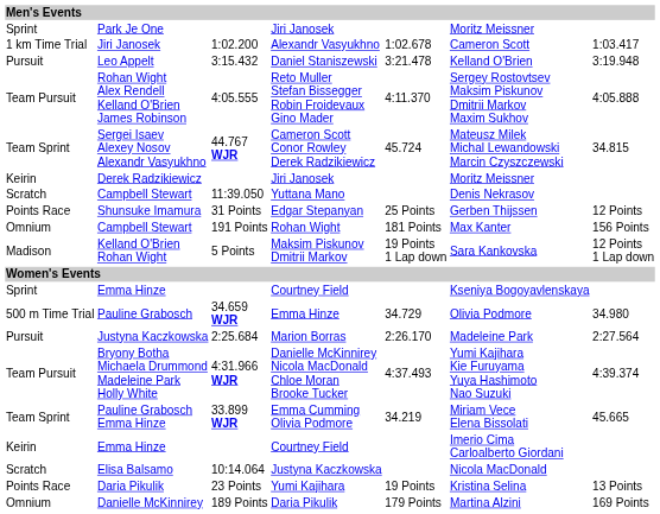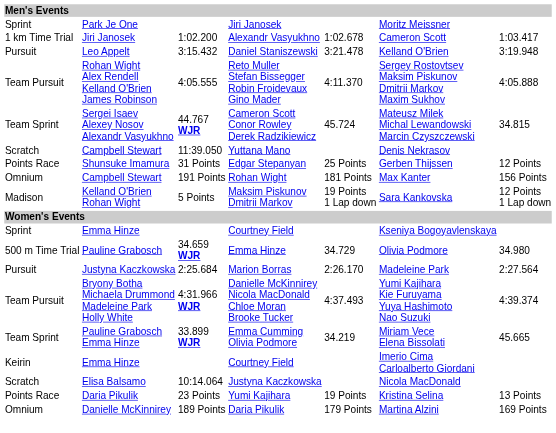 <table>
 <tr bgcolor="#cccccc">
 <td colspan=7><strong>Men's Events</strong></td>
 </tr>
 <tr>
 <td>Sprint<br></td>
 <td><a href='#'>Park Je One</a><br><small></small></td>
 <td></td>
 <td><a href='#'>Jiri Janosek</a><br><small></small></td>
 <td></td>
 <td><a href='#'>Moritz Meissner</a><br><small></small></td>
 <td></td>
 </tr>
 <tr>
 <td>1 km Time Trial<br></td>
 <td><a href='#'>Jiri Janosek</a><br><small></small></td>
 <td>1:02.200</td>
 <td><a href='#'>Alexandr Vasyukhno</a><br><small></small></td>
 <td>1:02.678</td>
 <td><a href='#'>Cameron Scott</a><br><small></small></td>
 <td>1:03.417</td>
 </tr>
 <tr>
 <td>Pursuit<br></td>
 <td><a href='#'>Leo Appelt</a><br><small></small></td>
 <td>3:15.432</td>
 <td><a href='#'>Daniel Staniszewski</a><br><small></small></td>
 <td>3:21.478</td>
 <td><a href='#'>Kelland O'Brien</a><br><small></small></td>
 <td>3:19.948</td>
 </tr>
 <tr>
 <td>Team Pursuit<br></td>
 <td><a href='#'>Rohan Wight</a><br><a href='#'>Alex Rendell</a><br><a href='#'>Kelland O'Brien</a><br><a href='#'>James Robinson</a><br><small></small></td>
 <td>4:05.555</td>
 <td><a href='#'>Reto Muller</a><br><a href='#'>Stefan Bissegger</a><br><a href='#'>Robin Froidevaux</a><br><a href='#'>Gino Mader</a><br><small></small></td>
 <td>4:11.370</td>
 <td><a href='#'>Sergey Rostovtsev</a><br><a href='#'>Maksim Piskunov</a><br><a href='#'>Dmitrii Markov</a><br><a href='#'>Maxim Sukhov</a><br><small></small></td>
 <td>4:05.888</td>
 </tr>
 <tr>
 <td>Team Sprint<br></td>
 <td><a href='#'>Sergei Isaev</a><br><a href='#'>Alexey Nosov</a><br><a href='#'>Alexandr Vasyukhno</a><br><small></small></td>
 <td>44.767<br><strong><a href='#'>WJR</a></strong></td>
 <td><a href='#'>Cameron Scott</a><br><a href='#'>Conor Rowley</a><br><a href='#'>Derek Radzikiewicz</a><br><small></small></td>
 <td>45.724</td>
 <td><a href='#'>Mateusz Milek</a><br><a href='#'>Michal Lewandowski</a><br><a href='#'>Marcin Czyszczewski</a><br><small></small></td>
 <td>34.815</td>
-</tr>
-<tr>
-<td>Keirin<br></td>
-<td><a href='#'>Derek Radzikiewicz</a><br><small></small></td>
-<td></td>
-<td><a href='#'>Jiri Janosek</a><br><small></small></td>
-<td></td>
-<td><a href='#'>Moritz Meissner</a><br><small></small></td>
-<td></td>
 </tr>
 <tr>
 <td>Scratch<br></td>
 <td><a href='#'>Campbell Stewart</a><br><small></small></td>
 <td>11:39.050</td>
 <td><a href='#'>Yuttana Mano</a><br><small></small></td>
 <td></td>
 <td><a href='#'>Denis Nekrasov</a><br><small></small></td>
 <td></td>
 </tr>
 <tr>
 <td>Points Race<br></td>
 <td><a href='#'>Shunsuke Imamura</a><br><small></small></td>
 <td>31 Points</td>
 <td><a href='#'>Edgar Stepanyan</a><br><small></small></td>
 <td>25 Points</td>
 <td><a href='#'>Gerben Thijssen</a><br><small></small></td>
 <td>12 Points</td>
 </tr>
 <tr>
 <td>Omnium<br></td>
 <td><a href='#'>Campbell Stewart</a><br><small></small></td>
 <td>191 Points</td>
 <td><a href='#'>Rohan Wight</a><br><small></small></td>
 <td>181 Points</td>
 <td><a href='#'>Max Kanter</a><br><small></small></td>
 <td>156 Points</td>
 </tr>
 <tr>
 <td>Madison<br></td>
 <td><a href='#'>Kelland O'Brien</a><br><a href='#'>Rohan Wight</a><br><small></small></td>
 <td>5 Points</td>
 <td><a href='#'>Maksim Piskunov</a><br><a href='#'>Dmitrii Markov</a><br><small></small></td>
 <td>19 Points<br>1 Lap down</td>
 <td><a href='#'>Sara Kankovska</a><br><small></small></td>
 <td>12 Points<br>1 Lap down</td>
 </tr>
 <tr bgcolor="#cccccc">
 <td colspan=7><strong>Women's Events</strong></td>
 </tr>
 <tr>
 <td>Sprint <br></td>
 <td><a href='#'>Emma Hinze</a><br><small></small></td>
 <td></td>
 <td><a href='#'>Courtney Field</a><br><small></small></td>
 <td></td>
 <td><a href='#'>Kseniya Bogoyavlenskaya</a><br><small></small></td>
 <td></td>
 </tr>
 <tr>
 <td>500 m Time Trial<br></td>
 <td><a href='#'>Pauline Grabosch</a><br><small></small></td>
 <td>34.659<br><strong><a href='#'>WJR</a></strong></td>
 <td><a href='#'>Emma Hinze</a><br><small></small></td>
 <td>34.729</td>
 <td><a href='#'>Olivia Podmore</a><br><small></small></td>
 <td>34.980</td>
 </tr>
 <tr>
 <td>Pursuit<br></td>
 <td><a href='#'>Justyna Kaczkowska</a><br><small></small></td>
 <td>2:25.684</td>
 <td><a href='#'>Marion Borras</a><br><small></small></td>
 <td>2:26.170</td>
 <td><a href='#'>Madeleine Park</a><br><small></small></td>
 <td>2:27.564</td>
 </tr>
 <tr>
 <td>Team Pursuit<br></td>
 <td><a href='#'>Bryony Botha</a><br><a href='#'>Michaela Drummond</a><br><a href='#'>Madeleine Park</a><br><a href='#'>Holly White</a><br><small></small></td>
 <td>4:31.966<br><strong><a href='#'>WJR</a></strong></td>
 <td><a href='#'>Danielle McKinnirey</a><br><a href='#'>Nicola MacDonald</a><br><a href='#'>Chloe Moran</a><br><a href='#'>Brooke Tucker</a><br><small></small></td>
 <td>4:37.493</td>
 <td><a href='#'>Yumi Kajihara</a><br><a href='#'>Kie Furuyama</a><br><a href='#'>Yuya Hashimoto</a><br><a href='#'>Nao Suzuki</a><br><small></small></td>
 <td>4:39.374</td>
 </tr>
 <tr>
 <td>Team Sprint<br></td>
 <td><a href='#'>Pauline Grabosch</a><br><a href='#'>Emma Hinze</a><br><small></small></td>
 <td>33.899<br><strong><a href='#'>WJR</a></strong></td>
 <td><a href='#'>Emma Cumming</a><br><a href='#'>Olivia Podmore</a><br><small></small></td>
 <td>34.219</td>
 <td><a href='#'>Miriam Vece</a><br><a href='#'>Elena Bissolati</a><br><small></small></td>
 <td>45.665</td>
 </tr>
 <tr>
 <td>Keirin<br></td>
 <td><a href='#'>Emma Hinze</a><br><small></small></td>
 <td></td>
 <td><a href='#'>Courtney Field</a><br><small></small></td>
 <td></td>
 <td><a href='#'>Imerio Cima</a><br><a href='#'>Carloalberto Giordani</a><br><small></small></td>
 <td></td>
 </tr>
 <tr>
 <td>Scratch<br></td>
 <td><a href='#'>Elisa Balsamo</a><br><small></small></td>
 <td>10:14.064</td>
 <td><a href='#'>Justyna Kaczkowska</a><br><small></small></td>
 <td></td>
 <td><a href='#'>Nicola MacDonald</a><br><small></small></td>
 <td></td>
 </tr>
 <tr>
 <td>Points Race<br></td>
 <td><a href='#'>Daria Pikulik</a><br><small></small></td>
 <td>23 Points</td>
 <td><a href='#'>Yumi Kajihara</a><br><small></small></td>
 <td>19 Points</td>
 <td><a href='#'>Kristina Selina</a><br><small></small></td>
 <td>13 Points</td>
 </tr>
 <tr>
 <td>Omnium<br></td>
 <td><a href='#'>Danielle McKinnirey</a><br><small></small></td>
 <td>189 Points</td>
 <td><a href='#'>Daria Pikulik</a><br><small></small></td>
 <td>179 Points</td>
 <td><a href='#'>Martina Alzini</a><br><small></small></td>
 <td>169 Points</td>
 </tr>
 </table>
